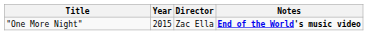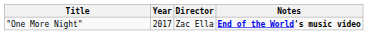 <table class="wikitable">
 <tr>
 <th scope="col" style="width:18em;">Title</th>
 <th>Year</th>
 <th>Director</th>
 <th>Notes</th>
 </tr>
 <tr>
 <td>"One More Night"</td>
-<td>2015</td>
+<td>2017</td>
 <td>Zac Ella</td>
 <td><strong><a href='#'>End of the World</a>'s music video</strong></td>
 </tr>
 </table>
